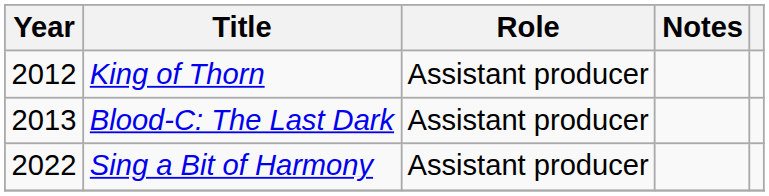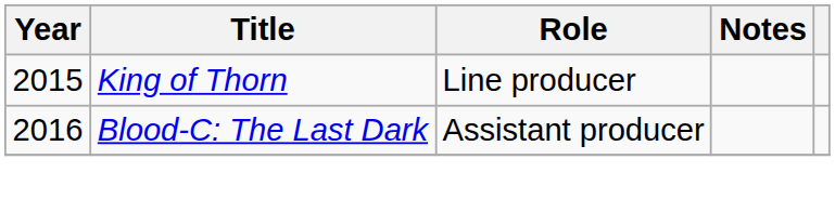 <table class="wikitable sortable plainrowheaders">
 <tr>
 <th>Year</th>
 <th>Title</th>
 <th>Role</th>
 <th class="unsortable">Notes</th>
 <th class="unsortable"></th>
 </tr>
 <tr>
-<td>2012</td>
+<td>2015</td>
 <td><em><a href='#'>King of Thorn</a></em></td>
-<td>Assistant producer</td>
+<td>Line producer</td>
 <td></td>
 <td></td>
 </tr>
 <tr>
-<td>2013</td>
+<td>2016</td>
 <td><em><a href='#'>Blood-C: The Last Dark</a></em></td>
-<td>Assistant producer</td>
-<td></td>
-<td></td>
-</tr>
-<tr>
-<td>2022</td>
-<td><em><a href='#'>Sing a Bit of Harmony</a></em></td>
 <td>Assistant producer</td>
 <td></td>
 <td></td>
 </tr>
 <tr>
 </tr>
 </table>
